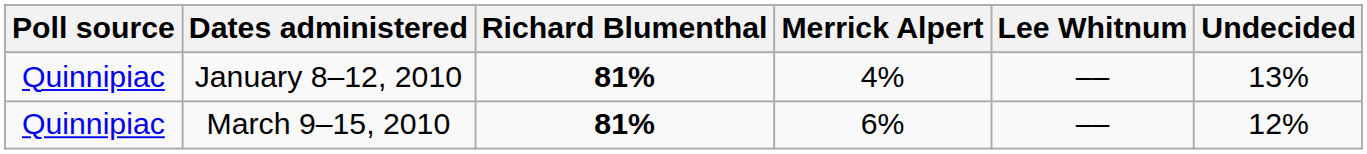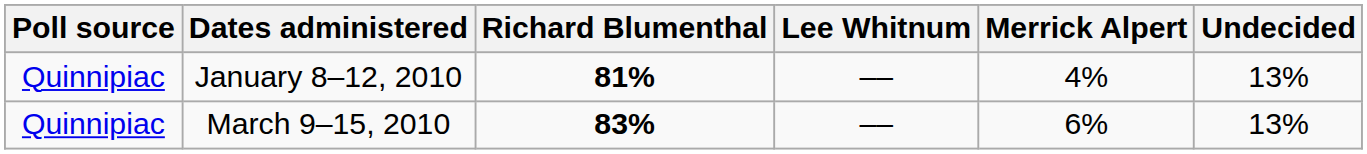 <table class="wikitable" style="text-align:center">
 <tr valign=bottom>
 <th>Poll source</th>
 <th>Dates administered</th>
 <th>Richard Blumenthal</th>
+<th>Lee Whitnum</th>
 <th>Merrick Alpert</th>
-<th>Lee Whitnum</th>
 <th>Undecided</th>
 </tr>
 <tr>
 <td><a href='#'>Quinnipiac</a></td>
 <td>January 8–12, 2010</td>
 <td><strong>81%</strong></td>
+<td>––</td>
 <td>4%</td>
-<td>––</td>
 <td>13%</td>
 </tr>
 <tr>
 <td><a href='#'>Quinnipiac</a></td>
 <td>March 9–15, 2010</td>
-<td><strong>81%</strong></td>
+<td><strong>83%</strong></td>
+<td>––</td>
 <td>6%</td>
-<td>––</td>
-<td>12%</td>
+<td>13%</td>
 </tr>
 </table>
